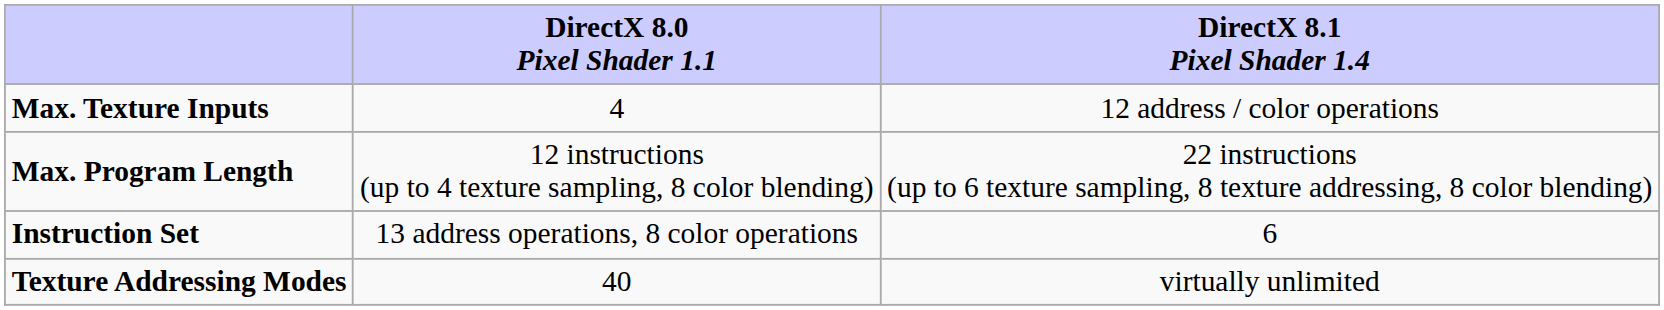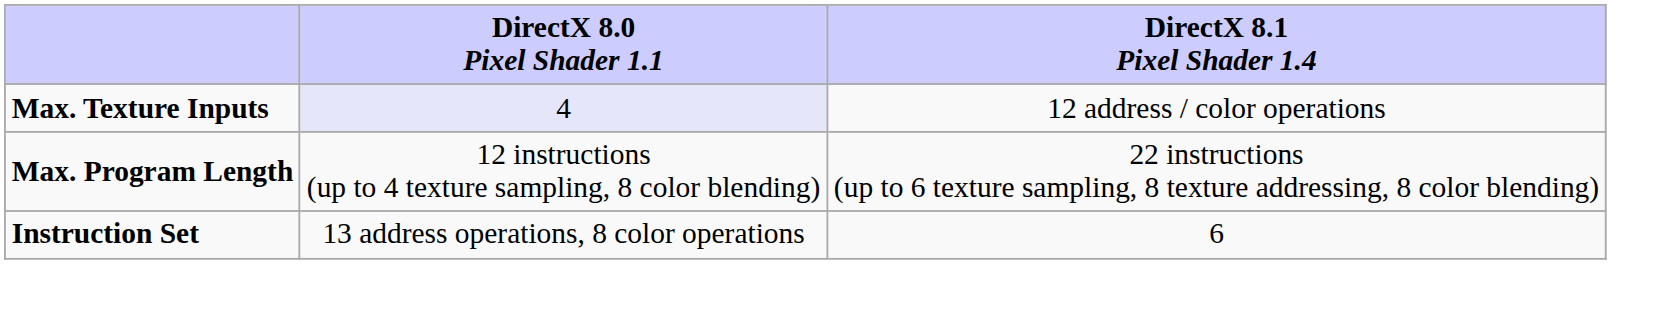 <table class="wikitable">
 <tr>
 <th style="background:#ccf;"></th>
 <th style="background:#ccf;">DirectX 8.0<br><em>Pixel Shader 1.1</em></th>
 <th style="background:#ccf;">DirectX 8.1<br><em>Pixel Shader 1.4</em></th>
 </tr>
 <tr>
 <td><strong>Max. Texture Inputs</strong></td>
-<td style="text-align:center;">4</td>
+<td style="background: lavender; text-align:center;">4</td>
 <td style="text-align:center;">12 address / color operations</td>
 </tr>
 <tr>
 <td><strong>Max. Program Length</strong></td>
 <td style="text-align:center;">12 instructions<br><span>(up to 4 texture sampling, 8 color blending)</span></td>
 <td style="text-align:center;">22 instructions<br><span>(up to 6 texture sampling, 8 texture addressing, 8 color blending)</span></td>
 </tr>
 <tr>
 <td><strong>Instruction Set</strong></td>
 <td style="text-align:center;">13 address operations, 8 color operations</td>
 <td style="text-align:center;">6</td>
 </tr>
-<tr>
-<td><strong>Texture Addressing Modes</strong></td>
-<td style="text-align:center;">40</td>
-<td style="text-align:center;">virtually unlimited</td>
-</tr>
 </table>
